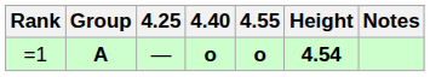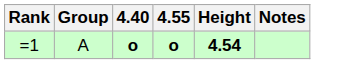 <table class="wikitable" style="text-align:center">
 <tr>
 <th>Rank</th>
 <th>Group</th>
-<th>4.25</th>
 <th>4.40</th>
 <th>4.55</th>
 <th>Height</th>
 <th>Notes</th>
 </tr>
 <tr bgcolor=ccffcc>
 <td>=1</td>
-<td><strong>A</strong></td>
-<td>—</td>
+<td>A</td>
 <td><strong>o</strong></td>
 <td><strong>o</strong></td>
 <td><strong>4.54</strong></td>
 <td></td>
 </tr>
 </table>
